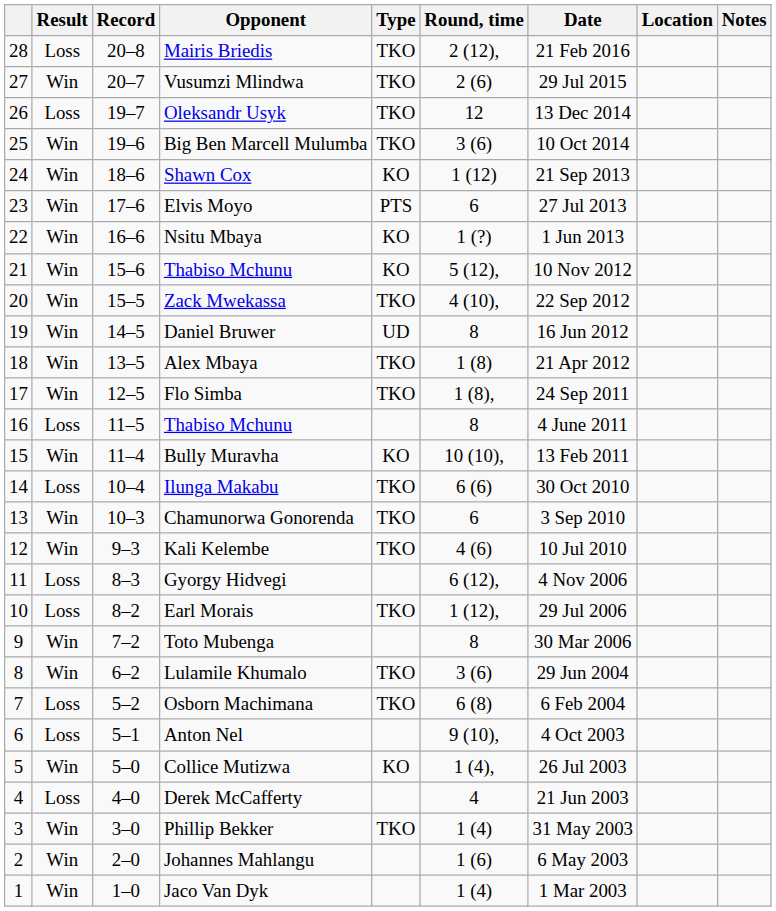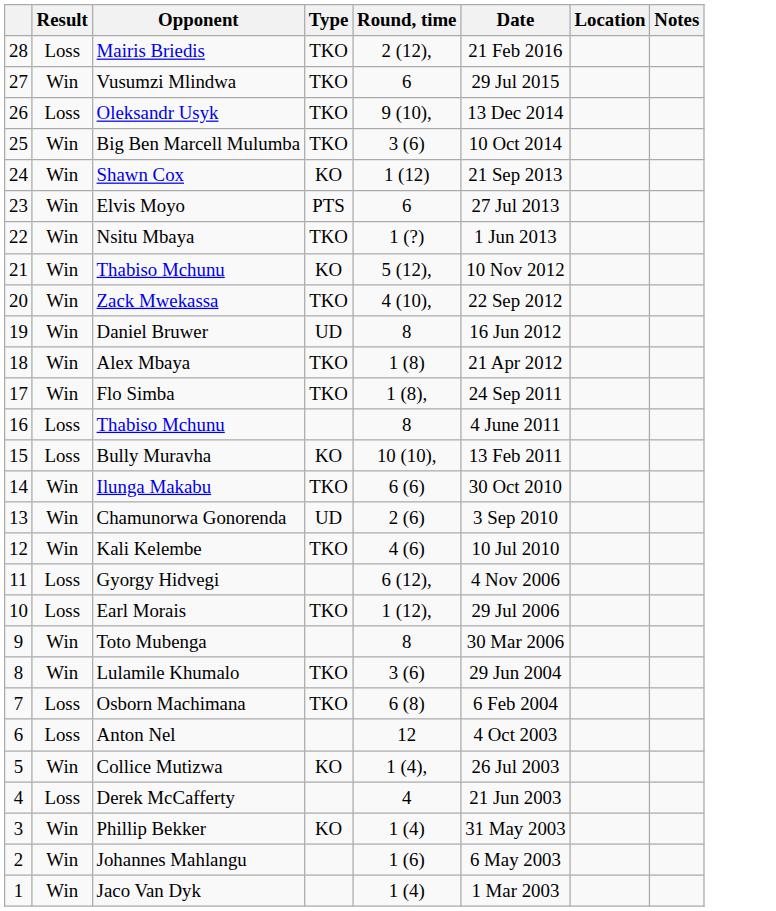 <table class="wikitable" style="text-align:center; font-size:95%">
 <tr>
 <th></th>
 <th>Result</th>
-<th>Record</th>
 <th>Opponent</th>
 <th>Type</th>
 <th>Round, time</th>
 <th>Date</th>
 <th>Location</th>
 <th>Notes</th>
 </tr>
 <tr>
 <td>28</td>
 <td>Loss</td>
-<td>20–8</td>
 <td style="text-align:left;"> <a href='#'>Mairis Briedis</a></td>
 <td>TKO</td>
 <td>2 (12), </td>
 <td>21 Feb 2016</td>
 <td style="text-align:left;"> </td>
 <td style="text-align:left;"></td>
 </tr>
 <tr>
 <td>27</td>
 <td>Win</td>
-<td>20–7</td>
 <td style="text-align:left;"> Vusumzi Mlindwa</td>
 <td>TKO</td>
-<td>2 (6)</td>
+<td>6</td>
 <td>29 Jul 2015</td>
 <td style="text-align:left;"> </td>
 <td></td>
 </tr>
 <tr>
 <td>26</td>
 <td>Loss</td>
-<td>19–7</td>
 <td style="text-align:left;"> <a href='#'>Oleksandr Usyk</a></td>
 <td>TKO</td>
-<td>12</td>
+<td>9 (10), </td>
 <td>13 Dec 2014</td>
 <td style="text-align:left;"> </td>
 <td style="text-align:left;"></td>
 </tr>
 <tr>
 <td>25</td>
 <td>Win</td>
-<td>19–6</td>
 <td style="text-align:left;"> Big Ben Marcell Mulumba</td>
 <td>TKO</td>
 <td>3 (6)</td>
 <td>10 Oct 2014</td>
 <td style="text-align:left;"> </td>
 <td></td>
 </tr>
 <tr>
 <td>24</td>
 <td>Win</td>
-<td>18–6</td>
 <td style="text-align:left;"> <a href='#'>Shawn Cox</a></td>
 <td>KO</td>
 <td>1 (12)</td>
 <td>21 Sep 2013</td>
 <td style="text-align:left;"> </td>
 <td style="text-align:left;"></td>
 </tr>
 <tr>
 <td>23</td>
 <td>Win</td>
-<td>17–6</td>
 <td style="text-align:left;"> Elvis Moyo</td>
 <td>PTS</td>
 <td>6</td>
 <td>27 Jul 2013</td>
 <td style="text-align:left;"> </td>
 <td></td>
 </tr>
 <tr>
 <td>22</td>
 <td>Win</td>
-<td>16–6</td>
 <td style="text-align:left;"> Nsitu Mbaya</td>
-<td>KO</td>
+<td>TKO</td>
 <td>1 (?)</td>
 <td>1 Jun 2013</td>
 <td style="text-align:left;"> </td>
 <td></td>
 </tr>
 <tr>
 <td>21</td>
 <td>Win</td>
-<td>15–6</td>
 <td style="text-align:left;"> <a href='#'>Thabiso Mchunu</a></td>
 <td>KO</td>
 <td>5 (12), </td>
 <td>10 Nov 2012</td>
 <td style="text-align:left;"> </td>
 <td style="text-align:left;"></td>
 </tr>
 <tr>
 <td>20</td>
 <td>Win</td>
-<td>15–5</td>
 <td style="text-align:left;"> <a href='#'>Zack Mwekassa</a></td>
 <td>TKO</td>
 <td>4 (10), </td>
 <td>22 Sep 2012</td>
 <td style="text-align:left;"> </td>
 <td style="text-align:left;"></td>
 </tr>
 <tr>
 <td>19</td>
 <td>Win</td>
-<td>14–5</td>
 <td style="text-align:left;"> Daniel Bruwer</td>
 <td>UD</td>
 <td>8</td>
 <td>16 Jun 2012</td>
 <td style="text-align:left;"> </td>
 <td style="text-align:left;"></td>
 </tr>
 <tr>
 <td>18</td>
 <td>Win</td>
-<td>13–5</td>
 <td style="text-align:left;"> Alex Mbaya</td>
 <td>TKO</td>
 <td>1 (8)</td>
 <td>21 Apr 2012</td>
 <td style="text-align:left;"> </td>
 <td></td>
 </tr>
 <tr>
 <td>17</td>
 <td>Win</td>
-<td>12–5</td>
 <td style="text-align:left;"> Flo Simba</td>
 <td>TKO</td>
 <td>1 (8), </td>
 <td>24 Sep 2011</td>
 <td style="text-align:left;"> </td>
 <td></td>
 </tr>
 <tr>
 <td>16</td>
 <td>Loss</td>
-<td>11–5</td>
 <td style="text-align:left;"> <a href='#'>Thabiso Mchunu</a></td>
 <td></td>
 <td>8</td>
 <td>4 June 2011</td>
 <td style="text-align:left;"> </td>
 <td></td>
 </tr>
 <tr>
 <td>15</td>
-<td>Win</td>
-<td>11–4</td>
+<td>Loss</td>
 <td style="text-align:left;"> Bully Muravha</td>
 <td>KO</td>
 <td>10 (10), </td>
 <td>13 Feb 2011</td>
 <td style="text-align:left;"> </td>
 <td style="text-align:left;"></td>
 </tr>
 <tr>
 <td>14</td>
-<td>Loss</td>
-<td>10–4</td>
+<td>Win</td>
 <td style="text-align:left;"> <a href='#'>Ilunga Makabu</a></td>
 <td>TKO</td>
 <td>6 (6)</td>
 <td>30 Oct 2010</td>
 <td style="text-align:left;"> </td>
 <td></td>
 </tr>
 <tr>
 <td>13</td>
 <td>Win</td>
-<td>10–3</td>
 <td style="text-align:left;"> Chamunorwa Gonorenda</td>
-<td>TKO</td>
-<td>6</td>
+<td>UD</td>
+<td>2 (6)</td>
 <td>3 Sep 2010</td>
 <td style="text-align:left;"> </td>
 <td></td>
 </tr>
 <tr>
 <td>12</td>
 <td>Win</td>
-<td>9–3</td>
 <td style="text-align:left;"> Kali Kelembe</td>
 <td>TKO</td>
 <td>4 (6)</td>
 <td>10 Jul 2010</td>
 <td style="text-align:left;"> </td>
 <td></td>
 </tr>
 <tr>
 <td>11</td>
 <td>Loss</td>
-<td>8–3</td>
 <td style="text-align:left;"> Gyorgy Hidvegi</td>
 <td></td>
 <td>6 (12), </td>
 <td>4 Nov 2006</td>
 <td style="text-align:left;"> </td>
 <td style="text-align:left;"></td>
 </tr>
 <tr>
 <td>10</td>
 <td>Loss</td>
-<td>8–2</td>
 <td style="text-align:left;"> Earl Morais</td>
 <td>TKO</td>
 <td>1 (12), </td>
 <td>29 Jul 2006</td>
 <td style="text-align:left;"> </td>
 <td style="text-align:left;"></td>
 </tr>
 <tr>
 <td>9</td>
 <td>Win</td>
-<td>7–2</td>
 <td style="text-align:left;"> Toto Mubenga</td>
 <td></td>
 <td>8</td>
 <td>30 Mar 2006</td>
 <td style="text-align:left;"> </td>
 <td></td>
 </tr>
 <tr>
 <td>8</td>
 <td>Win</td>
-<td>6–2</td>
 <td style="text-align:left;"> Lulamile Khumalo</td>
 <td>TKO</td>
 <td>3 (6)</td>
 <td>29 Jun 2004</td>
 <td style="text-align:left;"> </td>
 <td></td>
 </tr>
 <tr>
 <td>7</td>
 <td>Loss</td>
-<td>5–2</td>
 <td style="text-align:left;"> Osborn Machimana</td>
 <td>TKO</td>
 <td>6 (8)</td>
 <td>6 Feb 2004</td>
 <td style="text-align:left;"> </td>
 <td></td>
 </tr>
 <tr>
 <td>6</td>
 <td>Loss</td>
-<td>5–1</td>
 <td style="text-align:left;"> Anton Nel</td>
 <td></td>
-<td>9 (10), </td>
+<td>12</td>
 <td>4 Oct 2003</td>
 <td style="text-align:left;"> </td>
 <td style="text-align:left;"></td>
 </tr>
 <tr>
 <td>5</td>
 <td>Win</td>
-<td>5–0</td>
 <td style="text-align:left;"> Collice Mutizwa</td>
 <td>KO</td>
 <td>1 (4), </td>
 <td>26 Jul 2003</td>
 <td style="text-align:left;"> </td>
 <td></td>
 </tr>
 <tr>
 <td>4</td>
 <td>Loss</td>
-<td>4–0</td>
 <td style="text-align:left;"> Derek McCafferty</td>
 <td></td>
 <td>4</td>
 <td>21 Jun 2003</td>
 <td style="text-align:left;"> </td>
 <td></td>
 </tr>
 <tr>
 <td>3</td>
 <td>Win</td>
-<td>3–0</td>
 <td style="text-align:left;"> Phillip Bekker</td>
-<td>TKO</td>
+<td>KO</td>
 <td>1 (4)</td>
 <td>31 May 2003</td>
 <td style="text-align:left;"> </td>
 <td></td>
 </tr>
 <tr>
 <td>2</td>
 <td>Win</td>
-<td>2–0</td>
 <td style="text-align:left;"> Johannes Mahlangu</td>
 <td></td>
 <td>1 (6)</td>
 <td>6 May 2003</td>
 <td style="text-align:left;"> </td>
 <td></td>
 </tr>
 <tr>
 <td>1</td>
 <td>Win</td>
-<td>1–0</td>
 <td style="text-align:left;"> Jaco Van Dyk</td>
 <td></td>
 <td>1 (4)</td>
 <td>1 Mar 2003</td>
 <td style="text-align:left;"> </td>
 <td></td>
 </tr>
 </table>
